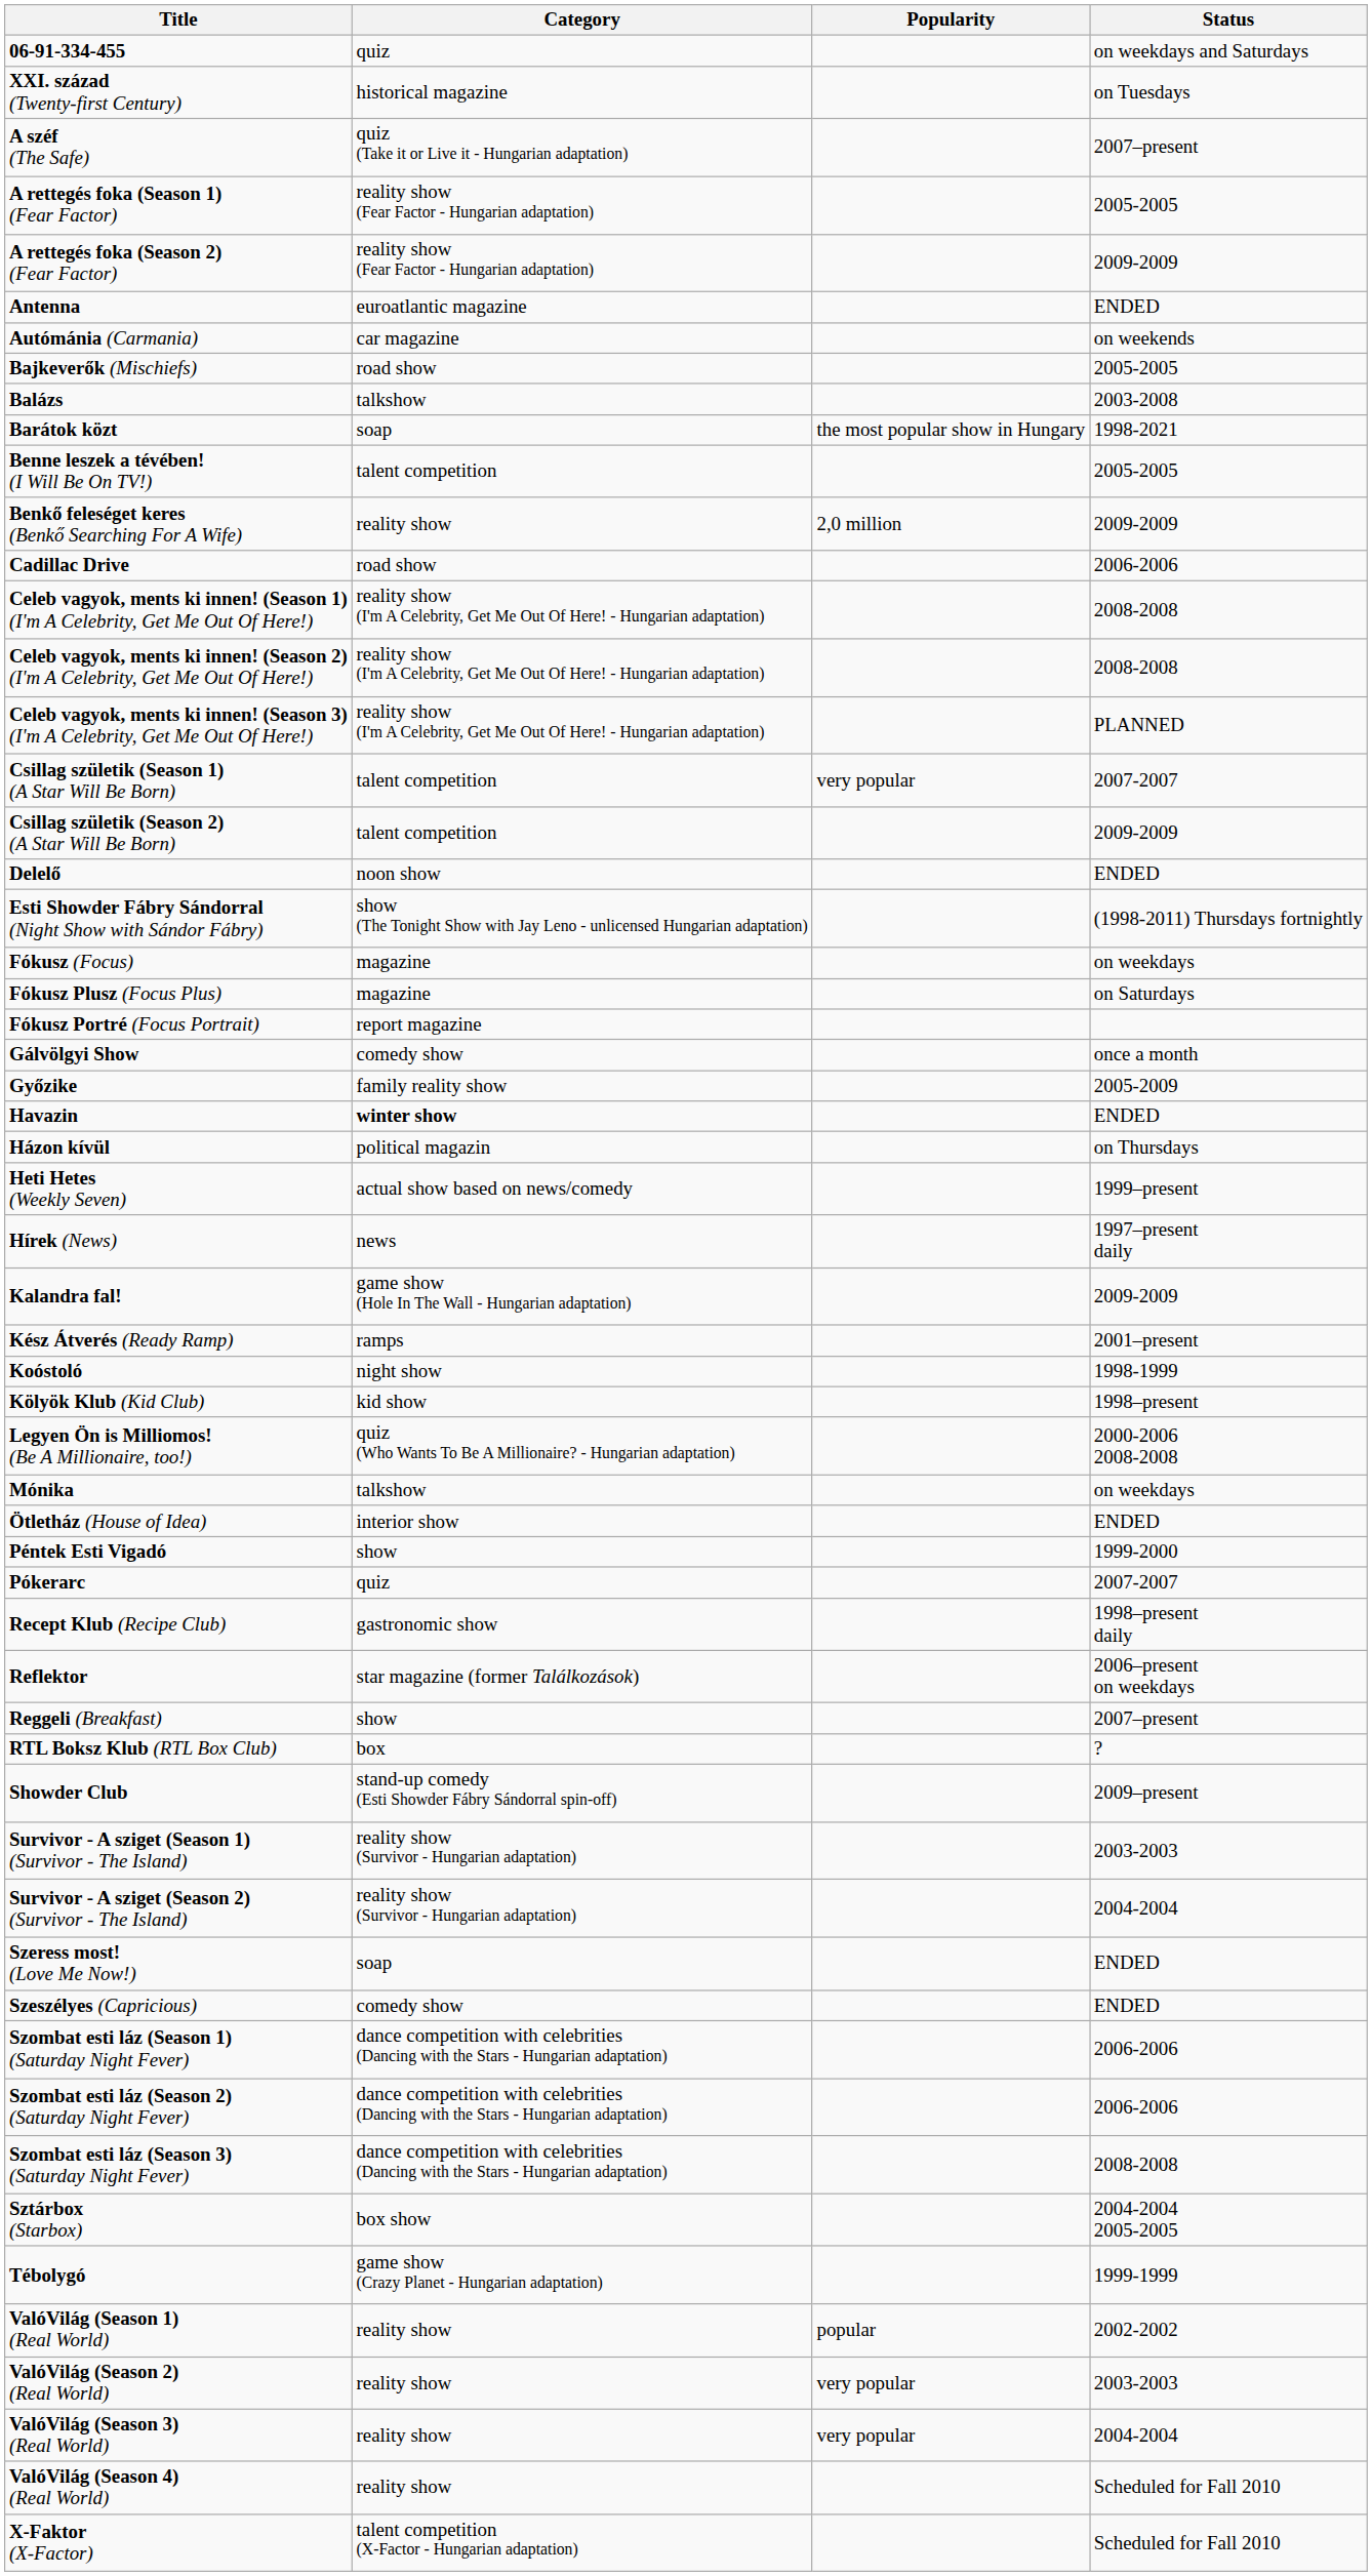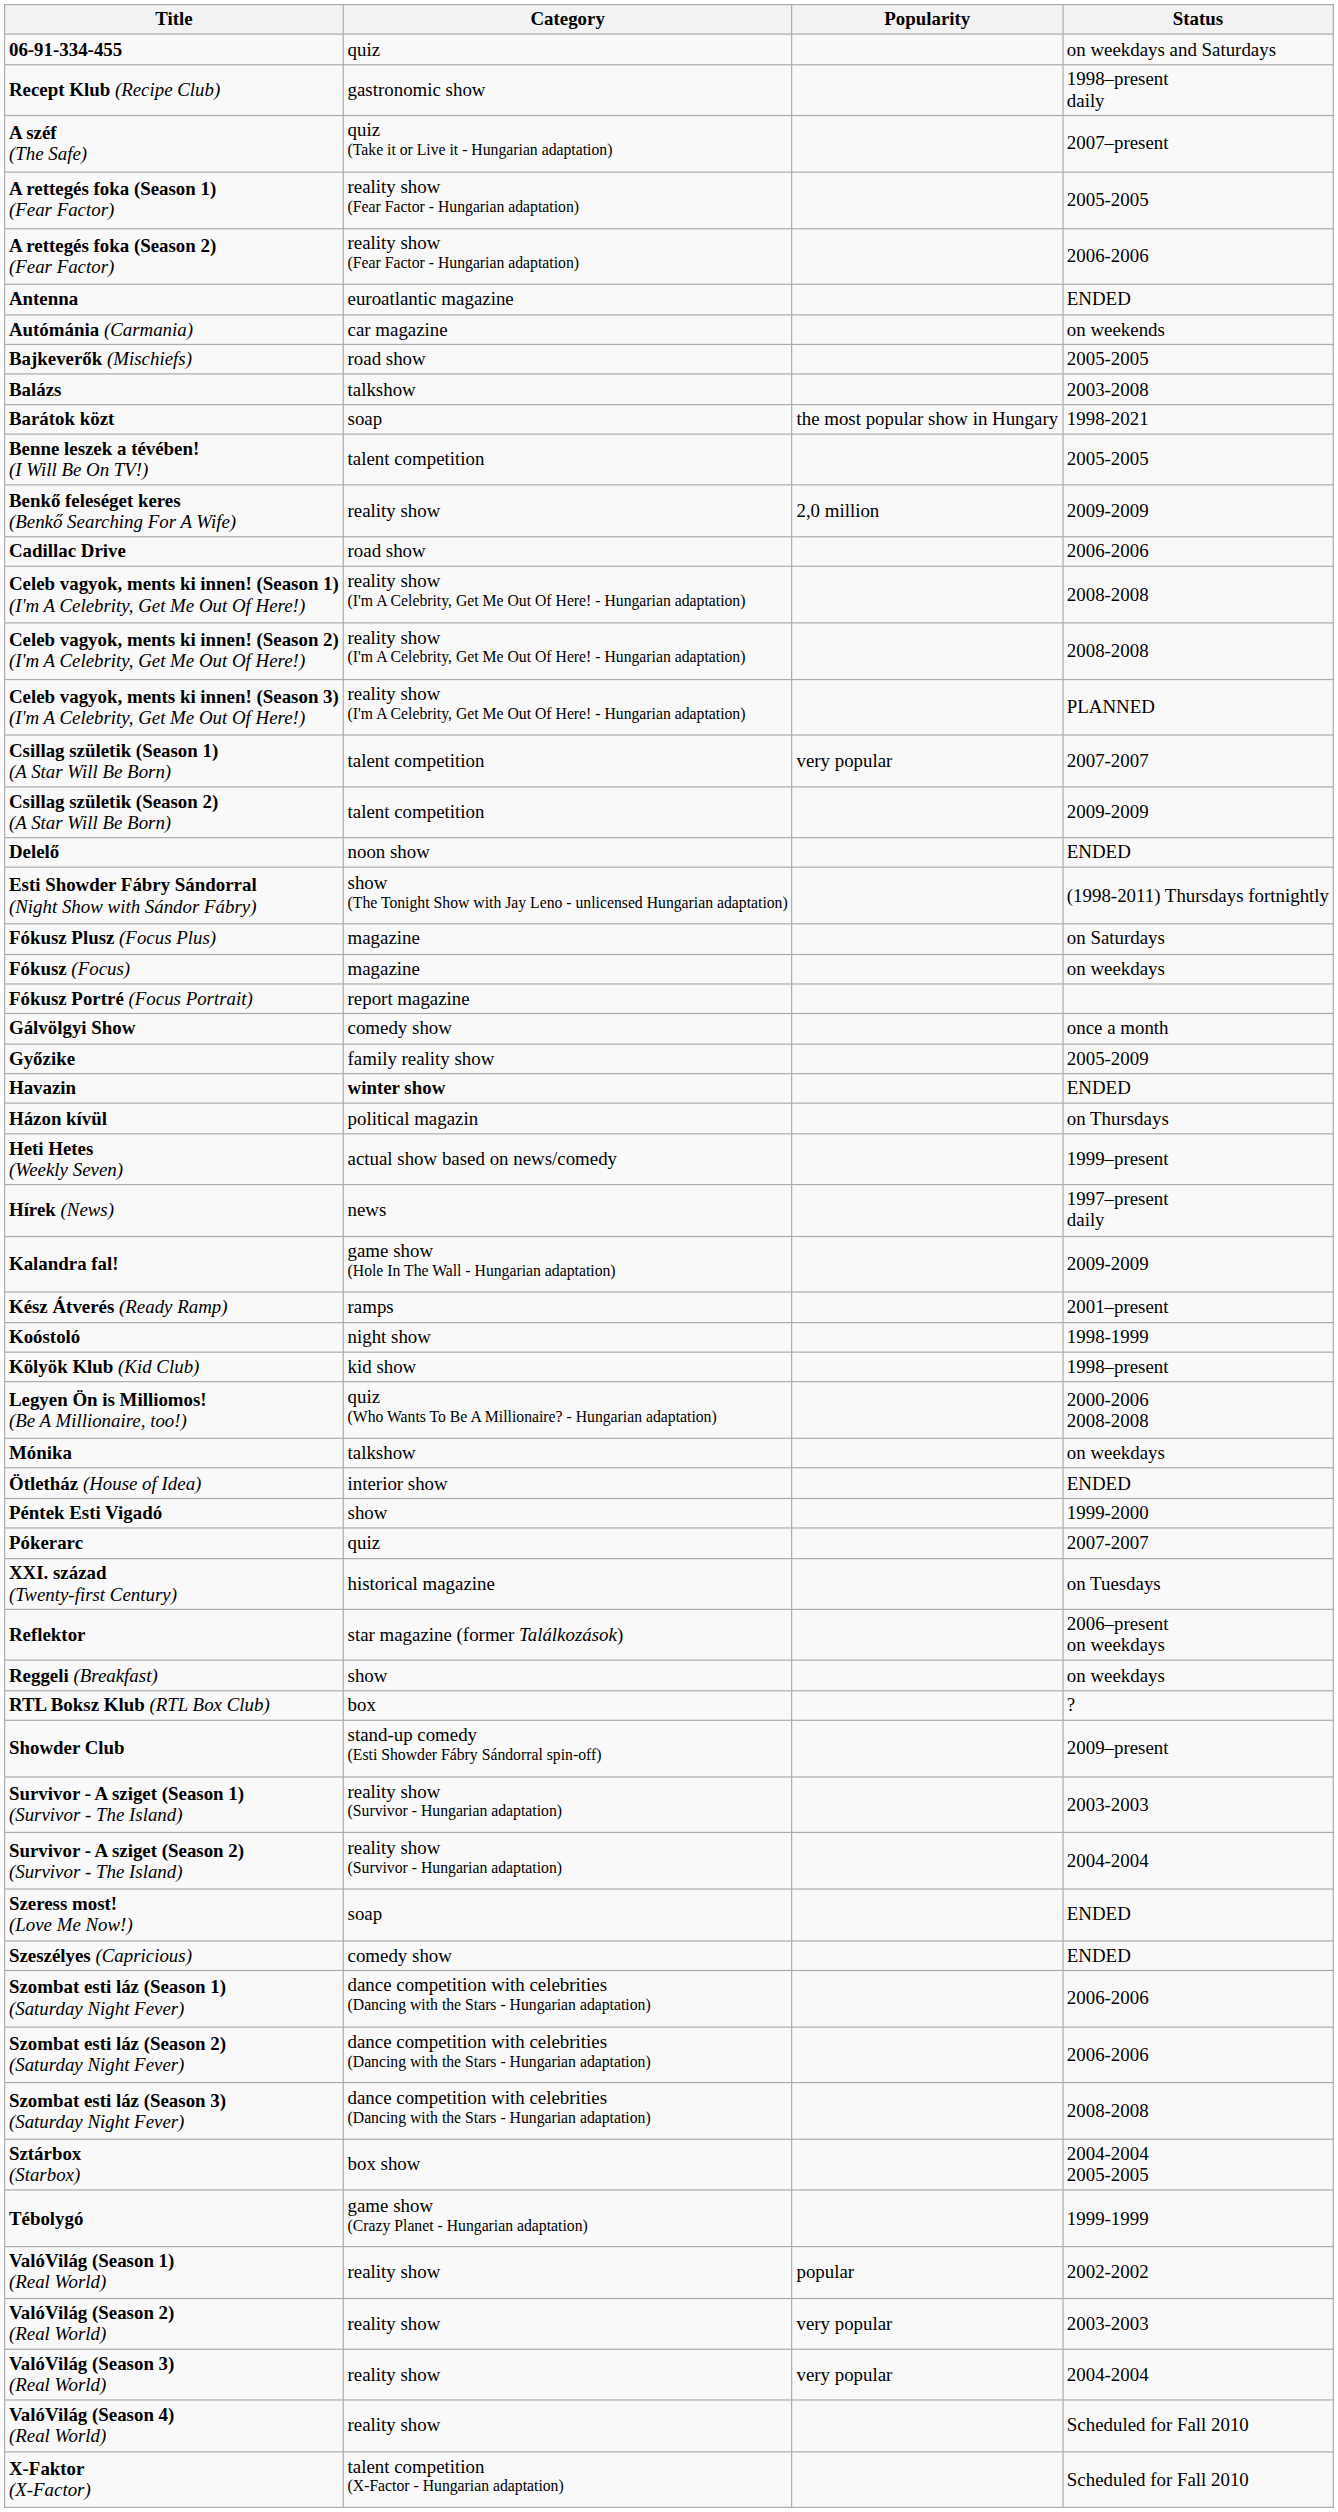 <table class="wikitable">
 <tr>
 <th>Title</th>
 <th>Category</th>
 <th>Popularity</th>
 <th>Status</th>
 </tr>
 <tr>
 <td><strong>06-91-334-455</strong></td>
 <td>quiz</td>
 <td></td>
 <td>on weekdays and Saturdays</td>
 </tr>
 <tr>
-<td><strong>XXI. század</strong><br><em>(Twenty-first Century)</em></td>
-<td>historical magazine</td>
+<td><strong>Recept Klub</strong> <em>(Recipe Club)</em></td>
+<td>gastronomic show</td>
 <td></td>
-<td>on Tuesdays</td>
+<td>1998–present<br>daily</td>
 </tr>
 <tr>
 <td><strong>A széf</strong><br><em>(The Safe)</em></td>
 <td>quiz<br><sup>(Take it or Live it - Hungarian adaptation)</sup></td>
 <td></td>
 <td>2007–present</td>
 </tr>
 <tr>
 <td><strong>A rettegés foka (Season 1)</strong><br><em>(Fear Factor)</em></td>
 <td>reality show<br><sup>(Fear Factor - Hungarian adaptation)</sup></td>
 <td></td>
 <td>2005-2005</td>
 </tr>
 <tr>
 <td><strong>A rettegés foka (Season 2)</strong><br><em>(Fear Factor)</em></td>
 <td>reality show<br><sup>(Fear Factor - Hungarian adaptation)</sup></td>
 <td></td>
-<td>2009-2009</td>
+<td>2006-2006</td>
 </tr>
 <tr>
 <td><strong>Antenna</strong></td>
 <td>euroatlantic magazine</td>
 <td></td>
 <td>ENDED</td>
 </tr>
 <tr>
 <td><strong>Autómánia</strong> <em>(Carmania)</em></td>
 <td>car magazine</td>
 <td></td>
 <td>on weekends</td>
 </tr>
 <tr>
 <td><strong>Bajkeverők</strong> <em>(Mischiefs)</em></td>
 <td>road show</td>
 <td></td>
 <td>2005-2005</td>
 </tr>
 <tr>
 <td><strong>Balázs</strong></td>
 <td>talkshow</td>
 <td></td>
 <td>2003-2008</td>
 </tr>
 <tr>
 <td><strong>Barátok közt</strong></td>
 <td>soap</td>
 <td>the most popular show in Hungary</td>
 <td>1998-2021</td>
 </tr>
 <tr>
 <td><strong>Benne leszek a tévében!</strong><br><em>(I Will Be On TV!)</em></td>
 <td>talent competition</td>
 <td></td>
 <td>2005-2005</td>
 </tr>
 <tr>
 <td><strong>Benkő feleséget keres</strong><br><em>(Benkő Searching For A Wife)</em></td>
 <td>reality show</td>
 <td>2,0 million</td>
 <td>2009-2009</td>
 </tr>
 <tr>
 <td><strong>Cadillac Drive</strong></td>
 <td>road show</td>
 <td></td>
 <td>2006-2006</td>
 </tr>
 <tr>
 <td><strong>Celeb vagyok, ments ki innen! (Season 1)</strong><br><em>(I'm A Celebrity, Get Me Out Of Here!)</em></td>
 <td>reality show<br><sup>(I'm A Celebrity, Get Me Out Of Here! - Hungarian adaptation)</sup></td>
 <td></td>
 <td>2008-2008</td>
 </tr>
 <tr>
 <td><strong>Celeb vagyok, ments ki innen! (Season 2)</strong><br><em>(I'm A Celebrity, Get Me Out Of Here!)</em></td>
 <td>reality show<br><sup>(I'm A Celebrity, Get Me Out Of Here! - Hungarian adaptation)</sup></td>
 <td></td>
 <td>2008-2008</td>
 </tr>
 <tr>
 <td><strong>Celeb vagyok, ments ki innen! (Season 3)</strong><br><em>(I'm A Celebrity, Get Me Out Of Here!)</em></td>
 <td>reality show<br><sup>(I'm A Celebrity, Get Me Out Of Here! - Hungarian adaptation)</sup></td>
 <td></td>
 <td>PLANNED</td>
 </tr>
 <tr>
 <td><strong>Csillag születik (Season 1)</strong><br><em>(A Star Will Be Born)</em></td>
 <td>talent competition</td>
 <td>very popular</td>
 <td>2007-2007</td>
 </tr>
 <tr>
 <td><strong>Csillag születik (Season 2)</strong><br><em>(A Star Will Be Born)</em></td>
 <td>talent competition</td>
 <td></td>
 <td>2009-2009</td>
 </tr>
 <tr>
 <td><strong>Delelő</strong></td>
 <td>noon show</td>
 <td></td>
 <td>ENDED</td>
 </tr>
 <tr>
 <td><strong>Esti Showder Fábry Sándorral</strong><br><em>(Night Show with Sándor Fábry)</em></td>
 <td>show<br><sup>(The Tonight Show with Jay Leno - unlicensed Hungarian adaptation)</sup></td>
 <td></td>
 <td>(1998-2011) Thursdays fortnightly</td>
 </tr>
 <tr>
+<td><strong>Fókusz Plusz</strong> <em>(Focus Plus)</em></td>
+<td>magazine</td>
+<td></td>
+<td>on Saturdays</td>
+</tr>
+<tr>
 <td><strong>Fókusz</strong> <em>(Focus)</em></td>
 <td>magazine</td>
 <td></td>
 <td>on weekdays</td>
-</tr>
-<tr>
-<td><strong>Fókusz Plusz</strong> <em>(Focus Plus)</em></td>
-<td>magazine</td>
-<td></td>
-<td>on Saturdays</td>
 </tr>
 <tr>
 <td><strong>Fókusz Portré</strong> <em>(Focus Portrait)</em></td>
 <td>report magazine</td>
 <td></td>
 </tr>
 <tr>
 <td><strong>Gálvölgyi Show</strong></td>
 <td>comedy show</td>
 <td></td>
 <td>once a month</td>
 </tr>
 <tr>
 <td><strong>Győzike</strong></td>
 <td>family reality show</td>
 <td></td>
 <td>2005-2009</td>
 </tr>
 <tr>
 <td><strong>Havazin</strong></td>
 <td><strong>winter show</strong></td>
 <td></td>
 <td>ENDED</td>
 </tr>
 <tr>
 <td><strong>Házon kívül</strong></td>
 <td>political magazin</td>
 <td></td>
 <td>on Thursdays</td>
 </tr>
 <tr>
 <td><strong>Heti Hetes</strong><br><em>(Weekly Seven)</em></td>
 <td>actual show based on news/comedy</td>
 <td></td>
 <td>1999–present</td>
 </tr>
 <tr>
 <td><strong>Hírek</strong> <em>(News)</em></td>
 <td>news</td>
 <td></td>
 <td>1997–present<br>daily</td>
 </tr>
 <tr>
 <td><strong>Kalandra fal!</strong></td>
 <td>game show<br><sup>(Hole In The Wall - Hungarian adaptation)</sup></td>
 <td></td>
 <td>2009-2009</td>
 </tr>
 <tr>
 <td><strong>Kész Átverés</strong> <em>(Ready Ramp)</em></td>
 <td>ramps</td>
 <td></td>
 <td>2001–present</td>
 </tr>
 <tr>
 <td><strong>Koóstoló</strong></td>
 <td>night show</td>
 <td></td>
 <td>1998-1999</td>
 </tr>
 <tr>
 <td><strong>Kölyök Klub</strong> <em>(Kid Club)</em></td>
 <td>kid show</td>
 <td></td>
 <td>1998–present</td>
 </tr>
 <tr>
 <td><strong>Legyen Ön is Milliomos!</strong><br><em>(Be A Millionaire, too!)</em></td>
 <td>quiz<br><sup>(Who Wants To Be A Millionaire? - Hungarian adaptation)</sup></td>
 <td></td>
 <td>2000-2006<br>2008-2008</td>
 </tr>
 <tr>
 <td><strong>Mónika</strong></td>
 <td>talkshow</td>
 <td></td>
 <td>on weekdays</td>
 </tr>
 <tr>
 <td><strong>Ötletház</strong> <em>(House of Idea)</em></td>
 <td>interior show</td>
 <td></td>
 <td>ENDED</td>
 </tr>
 <tr>
 <td><strong>Péntek Esti Vigadó</strong></td>
 <td>show</td>
 <td></td>
 <td>1999-2000</td>
 </tr>
 <tr>
 <td><strong>Pókerarc</strong></td>
 <td>quiz</td>
 <td></td>
 <td>2007-2007</td>
 </tr>
 <tr>
-<td><strong>Recept Klub</strong> <em>(Recipe Club)</em></td>
-<td>gastronomic show</td>
+<td><strong>XXI. század</strong><br><em>(Twenty-first Century)</em></td>
+<td>historical magazine</td>
 <td></td>
-<td>1998–present<br>daily</td>
+<td>on Tuesdays</td>
 </tr>
 <tr>
 <td><strong>Reflektor</strong></td>
 <td>star magazine (former <em>Találkozások</em>)</td>
 <td></td>
 <td>2006–present<br>on weekdays</td>
 </tr>
 <tr>
 <td><strong>Reggeli</strong> <em>(Breakfast)</em></td>
 <td>show</td>
 <td></td>
-<td>2007–present</td>
+<td>on weekdays</td>
 </tr>
 <tr>
 <td><strong>RTL Boksz Klub</strong> <em>(RTL Box Club)</em></td>
 <td>box</td>
 <td></td>
 <td>?</td>
 </tr>
 <tr>
 <td><strong>Showder Club</strong></td>
 <td>stand-up comedy<br><sup>(Esti Showder Fábry Sándorral spin-off)</sup></td>
 <td></td>
 <td>2009–present</td>
 </tr>
 <tr>
 <td><strong>Survivor - A sziget (Season 1)</strong><br><em>(Survivor - The Island)</em></td>
 <td>reality show<br><sup>(Survivor - Hungarian adaptation)</sup></td>
 <td></td>
 <td>2003-2003</td>
 </tr>
 <tr>
 <td><strong>Survivor - A sziget (Season 2)</strong><br><em>(Survivor - The Island)</em></td>
 <td>reality show<br><sup>(Survivor - Hungarian adaptation)</sup></td>
 <td></td>
 <td>2004-2004</td>
 </tr>
 <tr>
 <td><strong>Szeress most!</strong><br><em>(Love Me Now!)</em></td>
 <td>soap</td>
 <td></td>
 <td>ENDED</td>
 </tr>
 <tr>
 <td><strong>Szeszélyes</strong> <em>(Capricious)</em></td>
 <td>comedy show</td>
 <td></td>
 <td>ENDED</td>
 </tr>
 <tr>
 <td><strong>Szombat esti láz (Season 1)</strong><br><em>(Saturday Night Fever)</em></td>
 <td>dance competition with celebrities<br><sup>(Dancing with the Stars - Hungarian adaptation)</sup></td>
 <td></td>
 <td>2006-2006</td>
 </tr>
 <tr>
 <td><strong>Szombat esti láz (Season 2)</strong><br><em>(Saturday Night Fever)</em></td>
 <td>dance competition with celebrities<br><sup>(Dancing with the Stars - Hungarian adaptation)</sup></td>
 <td></td>
 <td>2006-2006</td>
 </tr>
 <tr>
 <td><strong>Szombat esti láz (Season 3)</strong><br><em>(Saturday Night Fever)</em></td>
 <td>dance competition with celebrities<br><sup>(Dancing with the Stars - Hungarian adaptation)</sup></td>
 <td></td>
 <td>2008-2008</td>
 </tr>
 <tr>
 <td><strong>Sztárbox</strong><br><em>(Starbox)</em></td>
 <td>box show</td>
 <td></td>
 <td>2004-2004<br>2005-2005</td>
 </tr>
 <tr>
 <td><strong>Tébolygó</strong></td>
 <td>game show<br><sup>(Crazy Planet - Hungarian adaptation)</sup></td>
 <td></td>
 <td>1999-1999</td>
 </tr>
 <tr>
 <td><strong>ValóVilág (Season 1)</strong><br><em>(Real World)</em></td>
 <td>reality show</td>
 <td>popular</td>
 <td>2002-2002</td>
 </tr>
 <tr>
 <td><strong>ValóVilág (Season 2)</strong><br><em>(Real World)</em></td>
 <td>reality show</td>
 <td>very popular</td>
 <td>2003-2003</td>
 </tr>
 <tr>
 <td><strong>ValóVilág (Season 3)</strong><br><em>(Real World)</em></td>
 <td>reality show</td>
 <td>very popular</td>
 <td>2004-2004</td>
 </tr>
 <tr>
 <td><strong>ValóVilág (Season 4)</strong><br><em>(Real World)</em></td>
 <td>reality show</td>
 <td></td>
 <td>Scheduled for Fall 2010</td>
 </tr>
 <tr>
 <td><strong>X-Faktor</strong><br><em>(X-Factor)</em></td>
 <td>talent competition<br><sup>(X-Factor - Hungarian adaptation)</sup></td>
 <td></td>
 <td>Scheduled for Fall 2010</td>
 </tr>
 </table>
